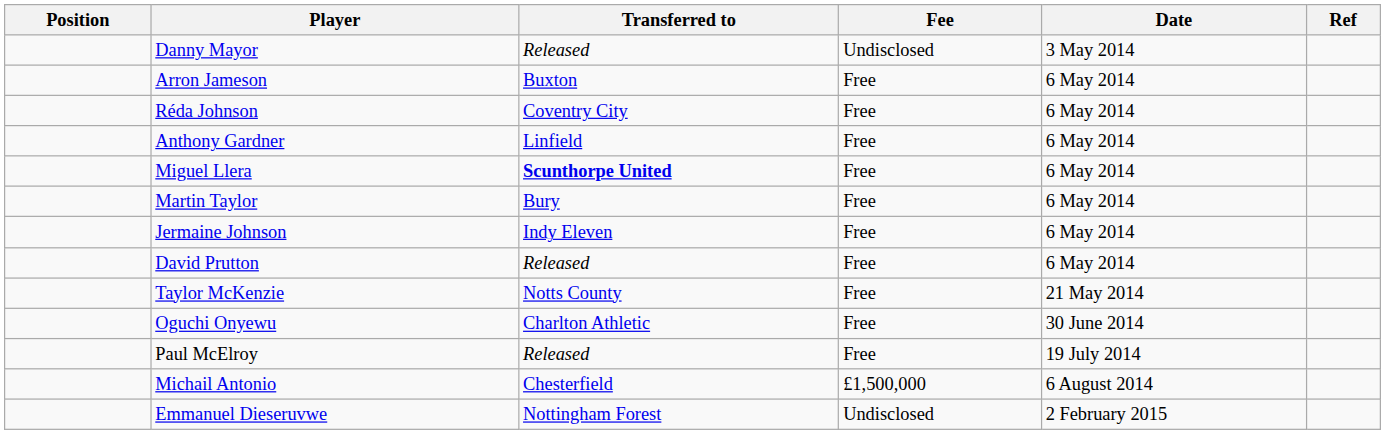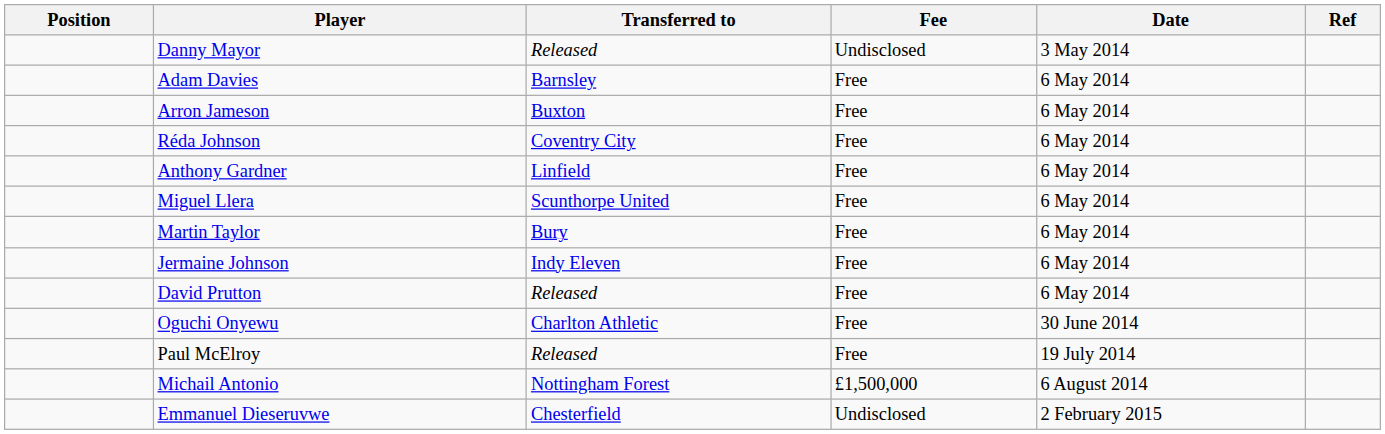 <table class="wikitable" style="width:90%; text-align:center; font-size:95%; text-align:left;">
 <tr>
 <th>Position</th>
 <th>Player</th>
 <th>Transferred to</th>
 <th>Fee</th>
 <th>Date</th>
 <th>Ref</th>
 </tr>
 <tr>
 <td></td>
 <td> <a href='#'>Danny Mayor</a></td>
 <td><em>Released</em></td>
 <td>Undisclosed</td>
 <td>3 May 2014</td>
+<td></td>
+</tr>
+<tr>
+<td></td>
+<td> <a href='#'>Adam Davies</a></td>
+<td> <a href='#'>Barnsley</a></td>
+<td>Free</td>
+<td>6 May 2014</td>
 <td></td>
 </tr>
 <tr>
 <td></td>
 <td> <a href='#'>Arron Jameson</a></td>
 <td> <a href='#'>Buxton</a></td>
 <td>Free</td>
 <td>6 May 2014</td>
 <td></td>
 </tr>
 <tr>
 <td></td>
 <td> <a href='#'>Réda Johnson</a></td>
 <td> <a href='#'>Coventry City</a></td>
 <td>Free</td>
 <td>6 May 2014</td>
 <td></td>
 </tr>
 <tr>
 <td></td>
 <td> <a href='#'>Anthony Gardner</a></td>
 <td> <a href='#'>Linfield</a></td>
 <td>Free</td>
 <td>6 May 2014</td>
 <td></td>
 </tr>
 <tr>
 <td></td>
 <td> <a href='#'>Miguel Llera</a></td>
-<td><strong> <a href='#'>Scunthorpe United</a></strong></td>
+<td> <a href='#'>Scunthorpe United</a></td>
 <td>Free</td>
 <td>6 May 2014</td>
 <td></td>
 </tr>
 <tr>
 <td></td>
 <td> <a href='#'>Martin Taylor</a></td>
 <td> <a href='#'>Bury</a></td>
 <td>Free</td>
 <td>6 May 2014</td>
 <td></td>
 </tr>
 <tr>
 <td></td>
 <td> <a href='#'>Jermaine Johnson</a></td>
 <td> <a href='#'>Indy Eleven</a></td>
 <td>Free</td>
 <td>6 May 2014</td>
 <td></td>
 </tr>
 <tr>
 <td></td>
 <td> <a href='#'>David Prutton</a></td>
 <td><em>Released</em></td>
 <td>Free</td>
 <td>6 May 2014</td>
 <td></td>
 </tr>
 <tr>
 <td></td>
-<td> <a href='#'>Taylor McKenzie</a></td>
-<td> <a href='#'>Notts County</a></td>
-<td>Free</td>
-<td>21 May 2014</td>
-<td></td>
-</tr>
-<tr>
-<td></td>
 <td> <a href='#'>Oguchi Onyewu</a></td>
 <td> <a href='#'>Charlton Athletic</a></td>
 <td>Free</td>
 <td>30 June 2014</td>
 <td></td>
 </tr>
 <tr>
 <td></td>
 <td> Paul McElroy</td>
 <td><em>Released</em></td>
 <td>Free</td>
 <td>19 July 2014</td>
 <td></td>
 </tr>
 <tr>
 <td></td>
 <td> <a href='#'>Michail Antonio</a></td>
-<td> <a href='#'>Chesterfield</a></td>
+<td> <a href='#'>Nottingham Forest</a></td>
 <td>£1,500,000</td>
 <td>6 August 2014</td>
 <td></td>
 </tr>
 <tr>
 <td></td>
 <td> <a href='#'>Emmanuel Dieseruvwe</a></td>
-<td> <a href='#'>Nottingham Forest</a></td>
+<td> <a href='#'>Chesterfield</a></td>
 <td>Undisclosed</td>
 <td>2 February 2015</td>
 <td></td>
 </tr>
 </table>
